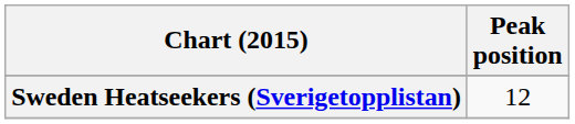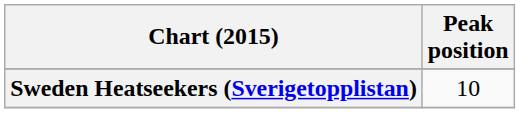 <table class="wikitable sortable plainrowheaders" style="text-align:center">
 <tr>
 <th scope="col">Chart (2015)</th>
 <th scope="col">Peak<br>position</th>
 </tr>
 <tr>
 </tr>
 <tr>
 </tr>
 <tr>
 <th scope="row">Sweden Heatseekers (<a href='#'>Sverigetopplistan</a>)</th>
-<td>12</td>
+<td>10</td>
 </tr>
 <tr>
 </tr>
 </table>
